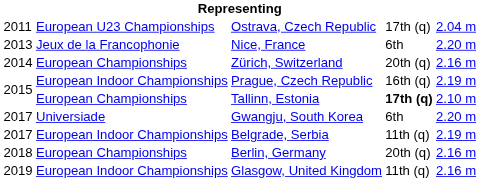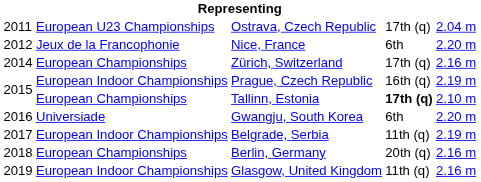 <table>
 <tr>
 <th colspan="6">Representing </th>
 </tr>
 <tr>
 <td>2011</td>
 <td><a href='#'>European U23 Championships</a></td>
 <td><a href='#'>Ostrava, Czech Republic</a></td>
 <td>17th (q)</td>
 <td><a href='#'>2.04 m</a></td>
 </tr>
 <tr>
-<td>2013</td>
+<td>2012</td>
 <td><a href='#'>Jeux de la Francophonie</a></td>
 <td><a href='#'>Nice, France</a></td>
 <td>6th</td>
 <td><a href='#'>2.20 m</a></td>
 </tr>
 <tr>
 <td>2014</td>
 <td><a href='#'>European Championships</a></td>
 <td><a href='#'>Zürich, Switzerland</a></td>
-<td>20th (q)</td>
+<td>17th (q)</td>
 <td><a href='#'>2.16 m</a></td>
 </tr>
 <tr>
 <td rowspan=2>2015</td>
 <td><a href='#'>European Indoor Championships</a></td>
 <td><a href='#'>Prague, Czech Republic</a></td>
 <td>16th (q)</td>
 <td><a href='#'>2.19 m</a></td>
 </tr>
 <tr>
 <td><a href='#'>European Championships</a></td>
 <td><a href='#'>Tallinn, Estonia</a></td>
 <td><strong>17th (q)</strong></td>
 <td><a href='#'>2.10 m</a></td>
 </tr>
 <tr>
-<td>2017</td>
+<td>2016</td>
 <td><a href='#'>Universiade</a></td>
 <td><a href='#'>Gwangju, South Korea</a></td>
 <td>6th</td>
 <td><a href='#'>2.20 m</a></td>
 </tr>
 <tr>
 <td>2017</td>
 <td><a href='#'>European Indoor Championships</a></td>
 <td><a href='#'>Belgrade, Serbia</a></td>
 <td>11th (q)</td>
 <td><a href='#'>2.19 m</a></td>
 </tr>
 <tr>
 <td>2018</td>
 <td><a href='#'>European Championships</a></td>
 <td><a href='#'>Berlin, Germany</a></td>
 <td>20th (q)</td>
 <td><a href='#'>2.16 m</a></td>
 </tr>
 <tr>
 <td>2019</td>
 <td><a href='#'>European Indoor Championships</a></td>
 <td><a href='#'>Glasgow, United Kingdom</a></td>
 <td>11th (q)</td>
 <td><a href='#'>2.16 m</a></td>
 </tr>
 </table>
